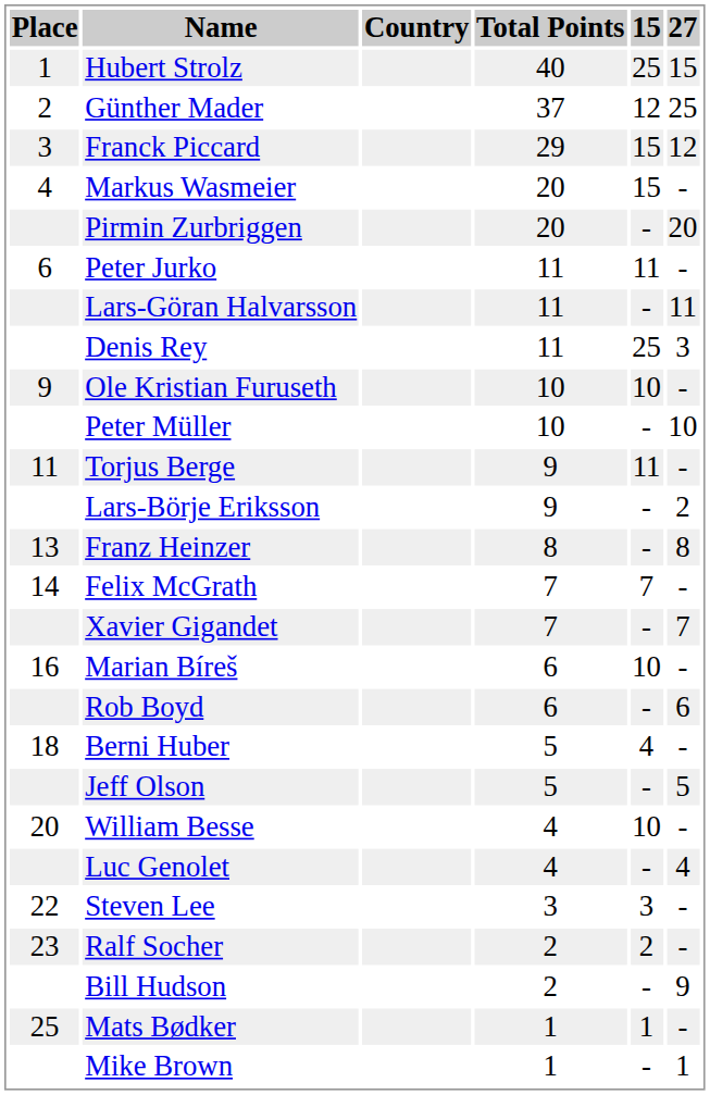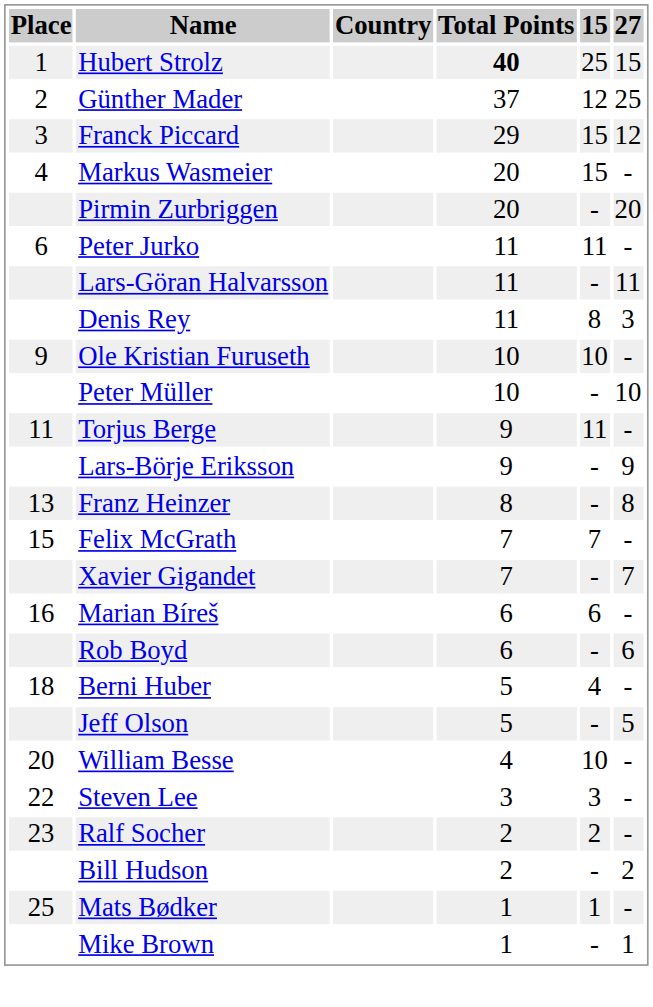 <table border="0" style="border: 1px solid #999; background-color:#FFFFFF; text-align:center">
 <tr align="center" bgcolor="#CCCCCC">
 <th>Place</th>
 <th>Name</th>
 <th>Country</th>
 <th>Total Points</th>
 <th>15</th>
 <th>27</th>
 </tr>
 <tr bgcolor="#EFEFEF">
 <td>1</td>
 <td align="left"><a href='#'>Hubert Strolz</a></td>
 <td align="left"></td>
-<td>40</td>
+<td><strong>40</strong></td>
 <td>25</td>
 <td>15</td>
 </tr>
 <tr>
 <td>2</td>
 <td align="left"><a href='#'>Günther Mader</a></td>
 <td align="left"></td>
 <td>37</td>
 <td>12</td>
 <td>25</td>
 </tr>
 <tr bgcolor="#EFEFEF">
 <td>3</td>
 <td align="left"><a href='#'>Franck Piccard</a></td>
 <td align="left"></td>
 <td>29</td>
 <td>15</td>
 <td>12</td>
 </tr>
 <tr>
 <td>4</td>
 <td align="left"><a href='#'>Markus Wasmeier</a></td>
 <td align="left"></td>
 <td>20</td>
 <td>15</td>
 <td>-</td>
 </tr>
 <tr bgcolor="#EFEFEF">
 <td></td>
 <td align="left"><a href='#'>Pirmin Zurbriggen</a></td>
 <td align="left"></td>
 <td>20</td>
 <td>-</td>
 <td>20</td>
 </tr>
 <tr>
 <td>6</td>
 <td align="left"><a href='#'>Peter Jurko</a></td>
 <td align="left"></td>
 <td>11</td>
 <td>11</td>
 <td>-</td>
 </tr>
 <tr bgcolor="#EFEFEF">
 <td></td>
 <td align="left"><a href='#'>Lars-Göran Halvarsson</a></td>
 <td align="left"></td>
 <td>11</td>
 <td>-</td>
 <td>11</td>
 </tr>
 <tr>
 <td></td>
 <td align="left"><a href='#'>Denis Rey</a></td>
 <td align="left"></td>
 <td>11</td>
-<td>25</td>
+<td>8</td>
 <td>3</td>
 </tr>
 <tr bgcolor="#EFEFEF">
 <td>9</td>
 <td align="left"><a href='#'>Ole Kristian Furuseth</a></td>
 <td align="left"></td>
 <td>10</td>
 <td>10</td>
 <td>-</td>
 </tr>
 <tr>
 <td></td>
 <td align="left"><a href='#'>Peter Müller</a></td>
 <td align="left"></td>
 <td>10</td>
 <td>-</td>
 <td>10</td>
 </tr>
 <tr bgcolor="#EFEFEF">
 <td>11</td>
 <td align="left"><a href='#'>Torjus Berge</a></td>
 <td align="left"></td>
 <td>9</td>
 <td>11</td>
 <td>-</td>
 </tr>
 <tr>
 <td></td>
 <td align="left"><a href='#'>Lars-Börje Eriksson</a></td>
 <td align="left"></td>
 <td>9</td>
 <td>-</td>
-<td>2</td>
+<td>9</td>
 </tr>
 <tr bgcolor="#EFEFEF">
 <td>13</td>
 <td align="left"><a href='#'>Franz Heinzer</a></td>
 <td align="left"></td>
 <td>8</td>
 <td>-</td>
 <td>8</td>
 </tr>
 <tr>
-<td>14</td>
+<td>15</td>
 <td align="left"><a href='#'>Felix McGrath</a></td>
 <td align="left"></td>
 <td>7</td>
 <td>7</td>
 <td>-</td>
 </tr>
 <tr bgcolor="#EFEFEF">
 <td></td>
 <td align="left"><a href='#'>Xavier Gigandet</a></td>
 <td align="left"></td>
 <td>7</td>
 <td>-</td>
 <td>7</td>
 </tr>
 <tr>
 <td>16</td>
 <td align="left"><a href='#'>Marian Bíreš</a></td>
 <td align="left"></td>
 <td>6</td>
-<td>10</td>
+<td>6</td>
 <td>-</td>
 </tr>
 <tr bgcolor="#EFEFEF">
 <td></td>
 <td align="left"><a href='#'>Rob Boyd</a></td>
 <td align="left"></td>
 <td>6</td>
 <td>-</td>
 <td>6</td>
 </tr>
 <tr>
 <td>18</td>
 <td align="left"><a href='#'>Berni Huber</a></td>
 <td align="left"></td>
 <td>5</td>
 <td>4</td>
 <td>-</td>
 </tr>
 <tr bgcolor="#EFEFEF">
 <td></td>
 <td align="left"><a href='#'>Jeff Olson</a></td>
 <td align="left"></td>
 <td>5</td>
 <td>-</td>
 <td>5</td>
 </tr>
 <tr>
 <td>20</td>
 <td align="left"><a href='#'>William Besse</a></td>
 <td align="left"></td>
 <td>4</td>
 <td>10</td>
 <td>-</td>
 </tr>
-<tr bgcolor="#EFEFEF">
-<td></td>
-<td align="left"><a href='#'>Luc Genolet</a></td>
-<td align="left"></td>
-<td>4</td>
-<td>-</td>
-<td>4</td>
-</tr>
 <tr>
 <td>22</td>
 <td align="left"><a href='#'>Steven Lee</a></td>
 <td align="left"></td>
 <td>3</td>
 <td>3</td>
 <td>-</td>
 </tr>
 <tr bgcolor="#EFEFEF">
 <td>23</td>
 <td align="left"><a href='#'>Ralf Socher</a></td>
 <td align="left"></td>
 <td>2</td>
 <td>2</td>
 <td>-</td>
 </tr>
 <tr>
 <td></td>
 <td align="left"><a href='#'>Bill Hudson</a></td>
 <td align="left"></td>
 <td>2</td>
 <td>-</td>
-<td>9</td>
+<td>2</td>
 </tr>
 <tr bgcolor="#EFEFEF">
 <td>25</td>
 <td align="left"><a href='#'>Mats Bødker</a></td>
 <td align="left"></td>
 <td>1</td>
 <td>1</td>
 <td>-</td>
 </tr>
 <tr>
 <td></td>
 <td align="left"><a href='#'>Mike Brown</a></td>
 <td align="left"></td>
 <td>1</td>
 <td>-</td>
 <td>1</td>
 </tr>
 </table>
